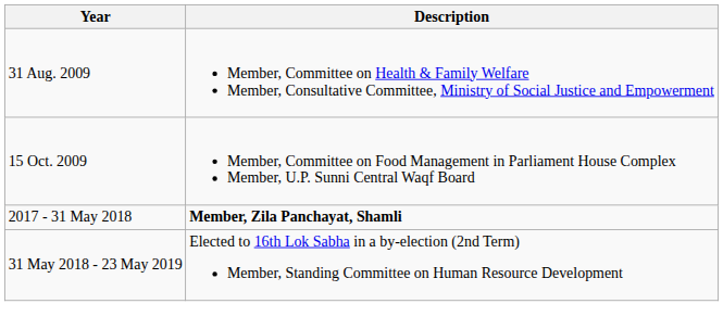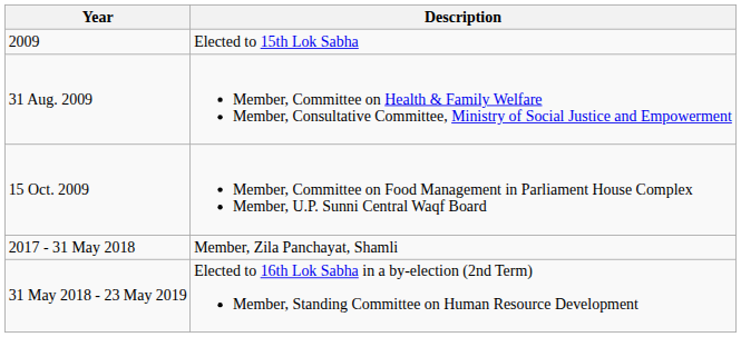 <table class="wikitable">
 <tr>
 <th>Year</th>
 <th>Description</th>
+</tr>
+<tr>
+<td>2009</td>
+<td>Elected to <a href='#'>15th Lok Sabha</a></td>
 </tr>
 <tr>
 <td>31 Aug. 2009</td>
 <td><br><ul><li>Member, Committee on <a href='#'>Health & Family Welfare</a></li><li>Member, Consultative Committee, <a href='#'>Ministry of Social Justice and Empowerment</a></li></ul></td>
 </tr>
 <tr>
 <td>15 Oct. 2009</td>
 <td><br><ul><li>Member, Committee on Food Management in Parliament House Complex</li><li>Member, U.P. Sunni Central Waqf Board</li></ul></td>
 </tr>
 <tr>
 <td>2017 - 31 May 2018</td>
-<td><strong>Member, Zila Panchayat, Shamli</strong></td>
+<td>Member, Zila Panchayat, Shamli</td>
 </tr>
 <tr>
 <td>31 May 2018 - 23 May 2019</td>
 <td>Elected to <a href='#'>16th Lok Sabha</a> in a by-election (2nd Term)<br><ul><li>Member, Standing Committee on Human Resource Development</li></ul></td>
 </tr>
 </table>
